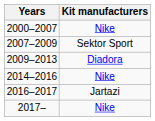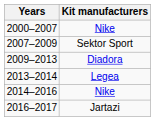 <table class="wikitable" style="text-align: center">
 <tr>
 <th>Years</th>
 <th>Kit manufacturers</th>
 </tr>
 <tr>
 <td>2000–2007</td>
 <td><a href='#'>Nike</a></td>
 </tr>
 <tr>
 <td>2007–2009</td>
 <td>Sektor Sport</td>
 </tr>
 <tr>
 <td>2009–2013</td>
 <td><a href='#'>Diadora</a></td>
 </tr>
 <tr>
+<td>2013–2014</td>
+<td><a href='#'>Legea</a></td>
+</tr>
+<tr>
 <td>2014–2016</td>
 <td><a href='#'>Nike</a></td>
 </tr>
 <tr>
 <td>2016–2017</td>
 <td>Jartazi</td>
 </tr>
-<tr>
-<td>2017–</td>
-<td><a href='#'>Nike</a></td>
-</tr>
 </table>
